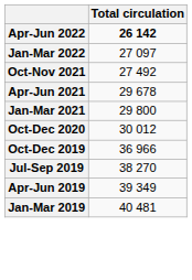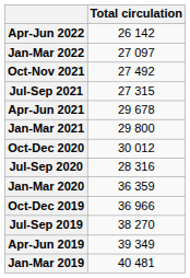 <table class="wikitable sortable" style="text-align:center;">
 <tr>
 <th></th>
 <th>Total circulation</th>
 </tr>
 <tr>
 <th scope="row">Apr-Jun 2022</th>
-<td><strong>26 142</strong></td>
+<td>26 142</td>
 </tr>
 <tr>
 <th scope="row">Jan-Mar 2022</th>
 <td>27 097</td>
 </tr>
 <tr>
 <th scope="row">Oct-Nov 2021</th>
 <td>27 492</td>
+</tr>
+<tr>
+<th scope="row">Jul-Sep 2021</th>
+<td>27 315</td>
 </tr>
 <tr>
 <th scope="row">Apr-Jun 2021</th>
 <td>29 678</td>
 </tr>
 <tr>
 <th scope="row">Jan-Mar 2021</th>
 <td>29 800</td>
 </tr>
 <tr>
 <th scope="row">Oct-Dec 2020</th>
 <td>30 012</td>
+</tr>
+<tr>
+<th scope="row">Jul-Sep 2020</th>
+<td>28 316</td>
+</tr>
+<tr>
+<th scope="row">Jan-Mar 2020</th>
+<td>36 359</td>
 </tr>
 <tr>
 <th scope="row">Oct-Dec 2019</th>
 <td>36 966</td>
 </tr>
 <tr>
 <th scope="row">Jul-Sep 2019</th>
 <td>38 270</td>
 </tr>
 <tr>
 <th scope="row">Apr-Jun 2019</th>
 <td>39 349</td>
 </tr>
 <tr>
 <th scope="row">Jan-Mar 2019</th>
 <td>40 481</td>
 </tr>
 </table>
